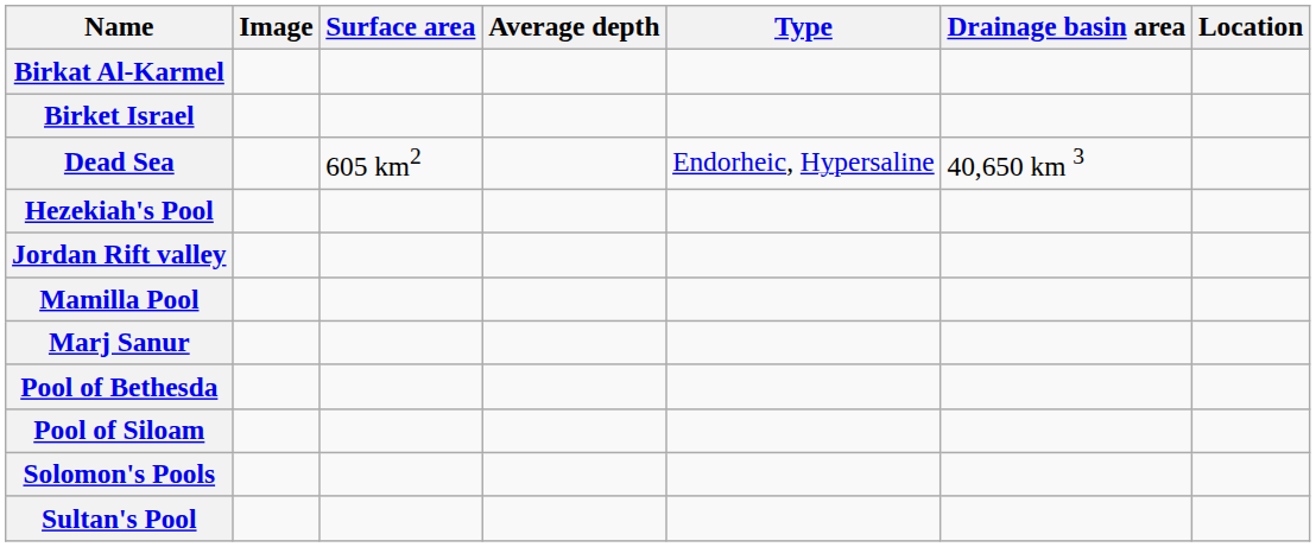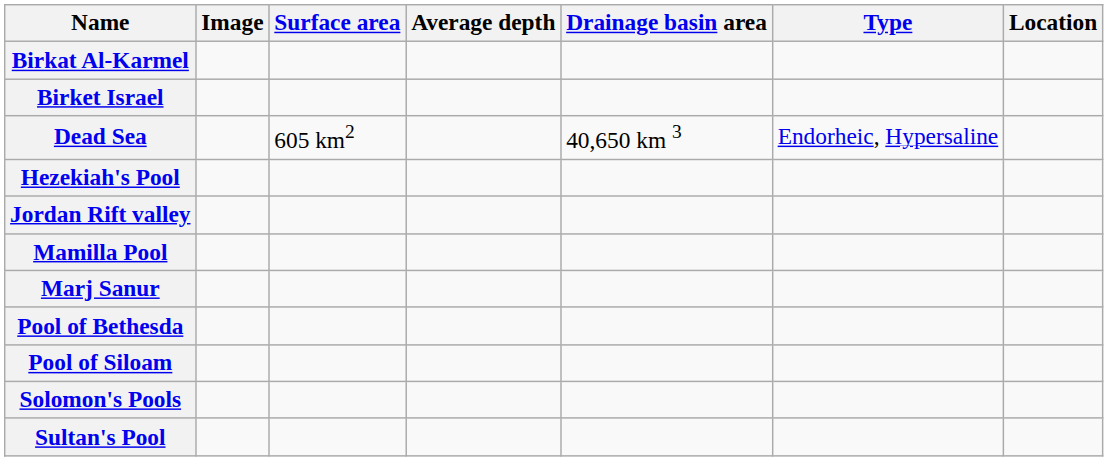 <table class="wikitable sortable plainrowheaders">
 <tr>
 <th scope="col">Name</th>
 <th scope="col" class=unsortable>Image</th>
 <th scope="col"><a href='#'>Surface area</a></th>
 <th scope="col">Average depth</th>
+<th scope="col"><a href='#'>Drainage basin</a> area</th>
 <th scope="col"><a href='#'>Type</a></th>
-<th scope="col"><a href='#'>Drainage basin</a> area</th>
 <th scope="col">Location</th>
 </tr>
 <tr>
 <th scope="row"><a href='#'>Birkat Al-Karmel</a></th>
 <td></td>
 <td></td>
 <td></td>
 <td></td>
 <td></td>
 <td></td>
 </tr>
 <tr>
 <th scope="row"><a href='#'>Birket Israel</a></th>
 <td></td>
 <td></td>
 <td></td>
 <td></td>
 <td></td>
 <td></td>
 </tr>
 <tr>
 <th scope="row"><a href='#'>Dead Sea</a></th>
 <td></td>
 <td>605 km<sup>2</sup> </td>
 <td></td>
+<td>40,650 km <sup>3</sup></td>
 <td><a href='#'>Endorheic</a>, <a href='#'>Hypersaline</a></td>
-<td>40,650 km <sup>3</sup></td>
 <td></td>
 </tr>
 <tr>
 <th scope="row"><a href='#'>Hezekiah's Pool</a></th>
 <td></td>
 <td></td>
 <td></td>
 <td></td>
 <td></td>
 <td></td>
 </tr>
 <tr>
 <th scope="row"><a href='#'>Jordan Rift valley</a></th>
 <td></td>
 <td></td>
 <td></td>
 <td></td>
 <td></td>
 <td></td>
 </tr>
 <tr>
 <th scope="row"><a href='#'>Mamilla Pool</a></th>
 <td></td>
 <td></td>
 <td></td>
 <td></td>
 <td></td>
 <td></td>
 </tr>
 <tr>
 <th scope="row"><a href='#'>Marj Sanur</a></th>
 <td></td>
 <td></td>
 <td></td>
 <td></td>
 <td></td>
 <td></td>
 </tr>
 <tr>
 <th scope="row"><a href='#'>Pool of Bethesda</a></th>
 <td></td>
 <td></td>
 <td></td>
 <td></td>
 <td></td>
 <td></td>
 </tr>
 <tr>
 <th scope="row"><a href='#'>Pool of Siloam</a></th>
 <td></td>
 <td></td>
 <td></td>
 <td></td>
 <td></td>
 <td></td>
 </tr>
 <tr>
 <th scope="row"><a href='#'>Solomon's Pools</a></th>
 <td></td>
 <td></td>
 <td></td>
 <td></td>
 <td></td>
 <td></td>
 </tr>
 <tr>
 <th scope="row"><a href='#'>Sultan's Pool</a></th>
 <td></td>
 <td></td>
 <td></td>
 <td></td>
 <td></td>
 <td></td>
 </tr>
 </table>
